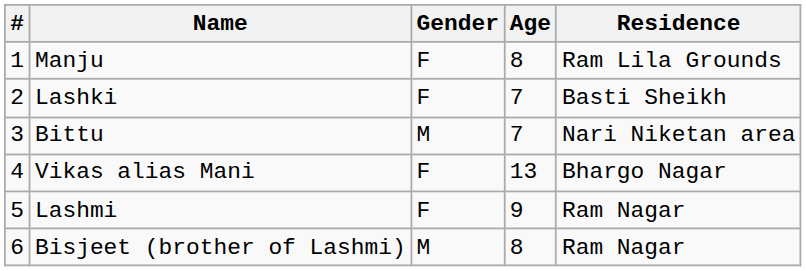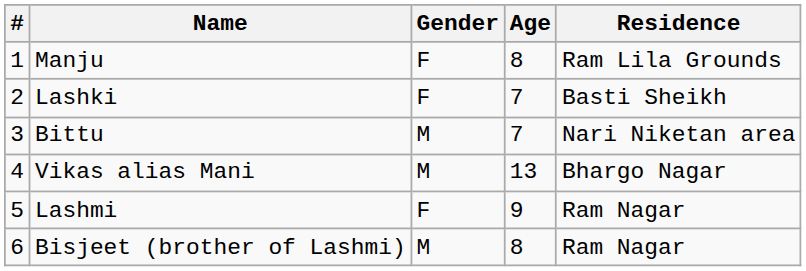 <table class="wikitable">
 <tr>
 <th>#</th>
 <th>Name</th>
 <th>Gender</th>
 <th>Age</th>
 <th>Residence</th>
 </tr>
 <tr>
 <td>1</td>
 <td>Manju</td>
 <td>F</td>
 <td>8</td>
 <td>Ram Lila Grounds</td>
 </tr>
 <tr>
 <td>2</td>
 <td>Lashki</td>
 <td>F</td>
 <td>7</td>
 <td>Basti Sheikh</td>
 </tr>
 <tr>
 <td>3</td>
 <td>Bittu</td>
 <td>M</td>
 <td>7</td>
 <td>Nari Niketan area</td>
 </tr>
 <tr>
 <td>4</td>
 <td>Vikas alias Mani</td>
-<td>F</td>
+<td>M</td>
 <td>13</td>
 <td>Bhargo Nagar</td>
 </tr>
 <tr>
 <td>5</td>
 <td>Lashmi</td>
 <td>F</td>
 <td>9</td>
 <td>Ram Nagar</td>
 </tr>
 <tr>
 <td>6</td>
 <td>Bisjeet (brother of Lashmi)</td>
 <td>M</td>
 <td>8</td>
 <td>Ram Nagar</td>
 </tr>
 </table>
